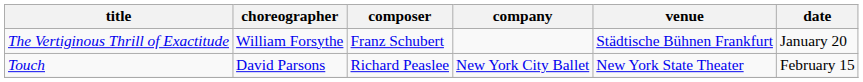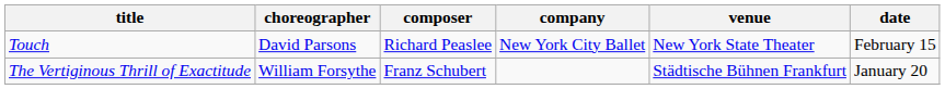 <table class="wikitable sortable">
 <tr>
 <th>title</th>
 <th>choreographer</th>
 <th>composer</th>
 <th>company</th>
 <th>venue</th>
 <th>date</th>
 </tr>
 <tr>
+<td><em><a href='#'>Touch</a></em></td>
+<td><a href='#'>David Parsons</a></td>
+<td><a href='#'>Richard Peaslee</a></td>
+<td><a href='#'>New York City Ballet</a></td>
+<td><a href='#'>New York State Theater</a></td>
+<td>February 15</td>
+</tr>
+<tr>
 <td><em><a href='#'>The Vertiginous Thrill of Exactitude</a></em></td>
 <td><a href='#'>William Forsythe</a></td>
 <td><a href='#'>Franz Schubert</a></td>
 <td></td>
 <td><a href='#'>Städtische Bühnen Frankfurt</a></td>
 <td>January 20</td>
 </tr>
 <tr>
-<td><em><a href='#'>Touch</a></em></td>
-<td><a href='#'>David Parsons</a></td>
-<td><a href='#'>Richard Peaslee</a></td>
-<td><a href='#'>New York City Ballet</a></td>
-<td><a href='#'>New York State Theater</a></td>
-<td>February 15</td>
-</tr>
-<tr>
 </tr>
 </table>
